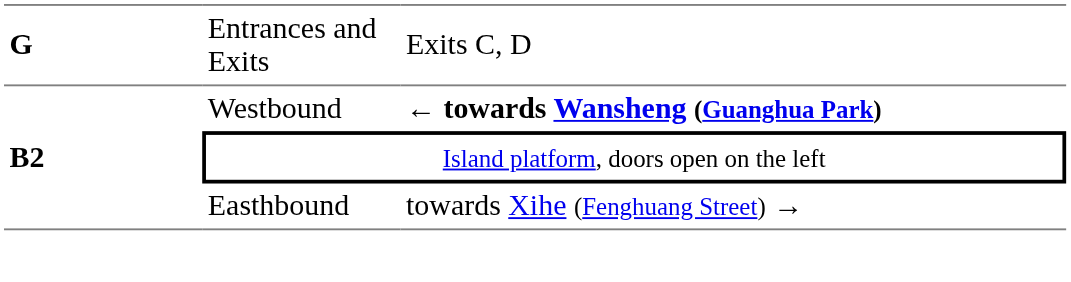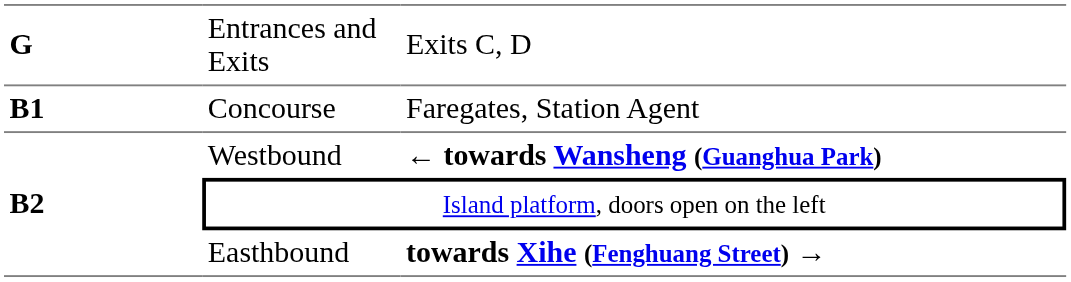 <table cellspacing=0 cellpadding=3>
 <tr>
 <td style="border-top:solid 1px gray;border-bottom:solid 1px gray;" width=100><strong>G</strong></td>
 <td style="border-top:solid 1px gray;border-bottom:solid 1px gray;" width=100>Entrances and Exits</td>
 <td style="border-top:solid 1px gray;border-bottom:solid 1px gray;" width=350>Exits C, D</td>
+</tr>
+<tr>
+<td style="border-bottom:solid 1px gray;"><strong>B1</strong></td>
+<td style="border-bottom:solid 1px gray;">Concourse</td>
+<td style="border-bottom:solid 1px gray;">Faregates, Station Agent</td>
 </tr>
 <tr>
 <td style="border-bottom:solid 1px gray;" rowspan=3><strong>B2</strong></td>
 <td>Westbound</td>
 <td><strong>←  towards <a href='#'>Wansheng</a> <small>(<a href='#'>Guanghua Park</a>)</small></strong></td>
 </tr>
 <tr>
 <td style="border-right:solid 2px black;border-left:solid 2px black;border-top:solid 2px black;border-bottom:solid 2px black;text-align:center;" colspan=2><small><a href='#'>Island platform</a>, doors open on the left</small></td>
 </tr>
 <tr>
 <td style="border-bottom:solid 1px gray;">Easthbound</td>
-<td style="border-bottom:solid 1px gray;">  towards <a href='#'>Xihe</a> <small>(<a href='#'>Fenghuang Street</a>)</small> →</td>
+<td style="border-bottom:solid 1px gray;"><strong>  towards <a href='#'>Xihe</a> <small>(<a href='#'>Fenghuang Street</a>)</small> →</strong></td>
 </tr>
 </table>
